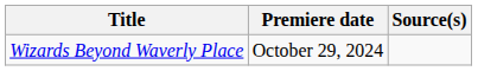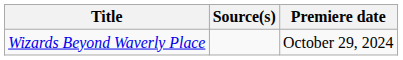 <table class="wikitable plainrowheaders sortable" style="text-align:center;">
 <tr>
 <th scope="col">Title</th>
+<th class="unsortable">Source(s)</th>
 <th scope="col">Premiere date</th>
-<th class="unsortable">Source(s)</th>
 </tr>
 <tr>
 <td scope="row" style="text-align:left;"><em><a href='#'>Wizards Beyond Waverly Place</a></em></td>
+<td></td>
 <td>October 29, 2024</td>
-<td></td>
 </tr>
 </table>
